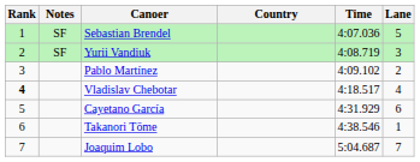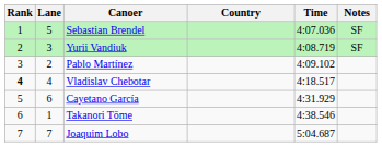 <table class="wikitable sortable" style="text-align:center;">
 <tr>
 <th width=30>Rank</th>
-<th width=50>Notes</th>
+<th width=30>Lane</th>
 <th width=175>Canoer</th>
 <th width=150>Country</th>
 <th width=30>Time</th>
-<th width=30>Lane</th>
+<th width=50>Notes</th>
 </tr>
 <tr bgcolor=bbf3bb>
 <td>1</td>
-<td>SF</td>
+<td>5</td>
 <td align=left><a href='#'>Sebastian Brendel</a></td>
 <td align=left></td>
 <td>4:07.036</td>
-<td>5</td>
+<td>SF</td>
 </tr>
 <tr bgcolor=bbf3bb>
 <td>2</td>
-<td>SF</td>
+<td>3</td>
 <td align=left><a href='#'>Yurii Vandiuk</a></td>
 <td align=left></td>
 <td>4:08.719</td>
-<td>3</td>
+<td>SF</td>
 </tr>
 <tr>
 <td>3</td>
-<td></td>
+<td>2</td>
 <td align=left><a href='#'>Pablo Martínez</a></td>
 <td align=left></td>
 <td>4:09.102</td>
-<td>2</td>
+<td></td>
 </tr>
 <tr>
 <td><strong>4</strong></td>
-<td></td>
+<td>4</td>
 <td align=left><a href='#'>Vladislav Chebotar</a></td>
 <td align=left></td>
 <td>4:18.517</td>
-<td>4</td>
+<td></td>
 </tr>
 <tr>
 <td>5</td>
-<td></td>
+<td>6</td>
 <td align=left><a href='#'>Cayetano García</a></td>
 <td align=left></td>
 <td>4:31.929</td>
-<td>6</td>
+<td></td>
 </tr>
 <tr>
 <td>6</td>
-<td></td>
+<td>1</td>
 <td align=left><a href='#'>Takanori Tōme</a></td>
 <td align=left></td>
 <td>4:38.546</td>
-<td>1</td>
+<td></td>
 </tr>
 <tr>
 <td>7</td>
-<td></td>
+<td>7</td>
 <td align=left><a href='#'>Joaquim Lobo</a></td>
 <td align=left></td>
 <td>5:04.687</td>
-<td>7</td>
+<td></td>
 </tr>
 </table>
